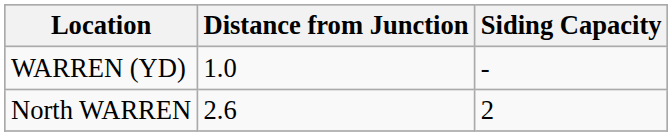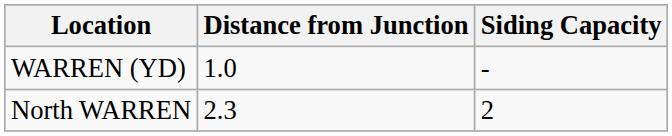 <table class="wikitable" border="1">
 <tr>
 <th>Location</th>
 <th>Distance from Junction</th>
 <th>Siding Capacity</th>
 </tr>
 <tr>
 <td>WARREN (YD)</td>
 <td>1.0</td>
 <td>-</td>
 </tr>
 <tr>
 <td>North WARREN</td>
-<td>2.6</td>
+<td>2.3</td>
 <td>2</td>
 </tr>
 </table>
